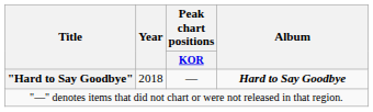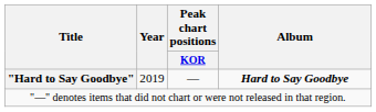 <table class="wikitable plainrowheaders" style="text-align:center;">
 <tr>
 <th scope="col" rowspan="2">Title</th>
 <th scope="col" rowspan="2">Year</th>
 <th scope="col" colspan="1">Peak<br>chart<br>positions</th>
 <th scope="col" rowspan="2" style="width:12em;">Album</th>
 </tr>
 <tr>
 <th scope="col" style="width:3em;font-size:90%;"><a href='#'>KOR</a><br></th>
 </tr>
 <tr>
 <th scope="row">"Hard to Say Goodbye" </th>
-<td>2018</td>
+<td>2019</td>
 <td>—</td>
 <td><strong><em>Hard to Say Goodbye</em></strong></td>
 </tr>
 <tr>
 <td colspan="4" style="font-size:90%;">"—" denotes items that did not chart or were not released in that region.</td>
 </tr>
 </table>
